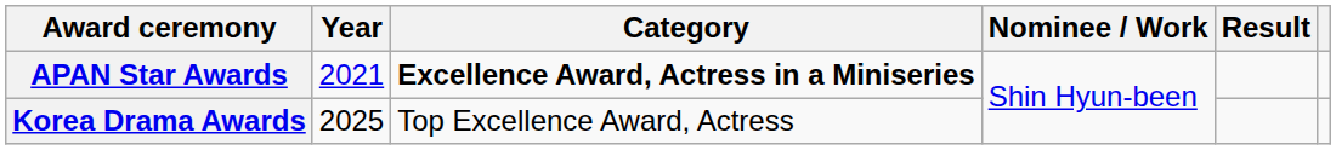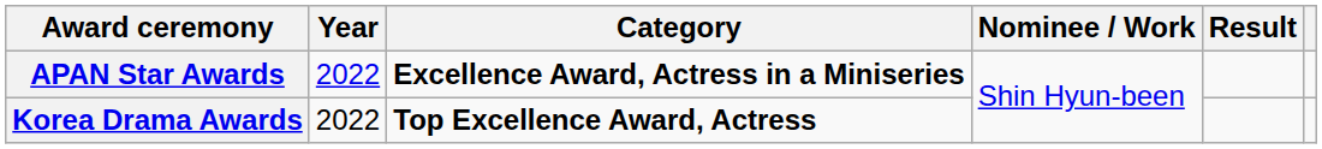 <table class="wikitable plainrowheaders sortable">
 <tr>
 <th scope="col">Award ceremony</th>
 <th scope="col">Year</th>
 <th scope="col">Category</th>
 <th scope="col">Nominee / Work</th>
 <th scope="col">Result</th>
 <th scope="col" class="unsortable"></th>
 </tr>
 <tr>
 <th scope="row"  rowspan="1"><a href='#'>APAN Star Awards</a></th>
-<td style="text-align:center" rowspan="1"><a href='#'>2021</a></td>
+<td style="text-align:center" rowspan="1"><a href='#'>2022</a></td>
 <td><strong>Excellence Award, Actress in a Miniseries</strong></td>
 <td rowspan="2"><a href='#'>Shin Hyun-been</a></td>
 <td></td>
 <td style="text-align:center"></td>
 </tr>
 <tr>
 <th scope="row" rowspan=1><a href='#'>Korea Drama Awards</a></th>
-<td style="text-align:center">2025</td>
-<td>Top Excellence Award, Actress</td>
+<td style="text-align:center">2022</td>
+<td><strong>Top Excellence Award, Actress</strong></td>
 <td></td>
 <td style="text-align:center"></td>
 </tr>
 </table>
